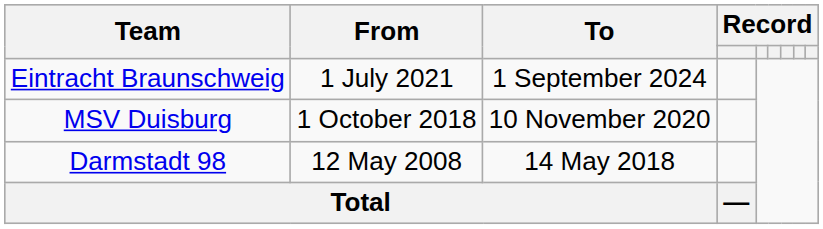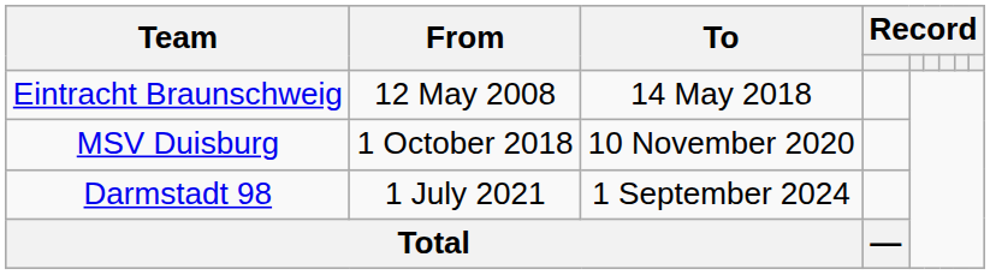 <table class="wikitable" style="text-align: center">
 <tr>
 <th rowspan="2">Team</th>
 <th rowspan="2">From</th>
 <th rowspan="2">To</th>
 <th colspan="6">Record</th>
 </tr>
 <tr>
 <th></th>
 <th></th>
 <th></th>
 <th></th>
 <th></th>
 <th></th>
 </tr>
 <tr>
 <td><a href='#'>Eintracht Braunschweig</a></td>
-<td>1 July 2021</td>
-<td>1 September 2024<br></td>
+<td>12 May 2008</td>
+<td>14 May 2018<br></td>
 <td></td>
 </tr>
 <tr>
 <td><a href='#'>MSV Duisburg</a></td>
 <td>1 October 2018</td>
 <td>10 November 2020<br></td>
 <td></td>
 </tr>
 <tr>
 <td><a href='#'>Darmstadt 98</a></td>
-<td>12 May 2008</td>
-<td>14 May 2018<br></td>
+<td>1 July 2021</td>
+<td>1 September 2024<br></td>
 <td></td>
 </tr>
 <tr>
 <th colspan="3">Total<br></th>
 <th>—</th>
 </tr>
 </table>
